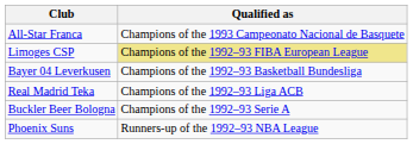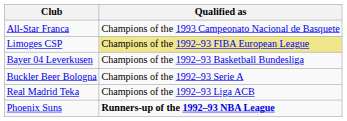 <table class="wikitable" style="margin-left:0.5em;">
 <tr>
 <th>Club</th>
 <th>Qualified as</th>
 </tr>
 <tr>
 <td> <a href='#'>All-Star Franca</a></td>
 <td>Champions of the <a href='#'>1993 Campeonato Nacional de Basquete</a></td>
 </tr>
 <tr>
 <td> <a href='#'>Limoges CSP</a></td>
 <td style="background: khaki;">Champions of the <a href='#'>1992–93 FIBA European League</a></td>
 </tr>
 <tr>
 <td> <a href='#'>Bayer 04 Leverkusen</a></td>
 <td>Champions of the <a href='#'>1992–93 Basketball Bundesliga</a></td>
 </tr>
 <tr>
+<td> <a href='#'>Buckler Beer Bologna</a></td>
+<td>Champions of the <a href='#'>1992–93 Serie A</a></td>
+</tr>
+<tr>
 <td> <a href='#'>Real Madrid Teka</a></td>
 <td>Champions of the <a href='#'>1992–93 Liga ACB</a></td>
 </tr>
 <tr>
-<td> <a href='#'>Buckler Beer Bologna</a></td>
-<td>Champions of the <a href='#'>1992–93 Serie A</a></td>
-</tr>
-<tr>
 <td> <a href='#'>Phoenix Suns</a></td>
-<td>Runners-up of the <a href='#'>1992–93 NBA League</a></td>
+<td><strong>Runners-up of the <a href='#'>1992–93 NBA League</a></strong></td>
 </tr>
 </table>
